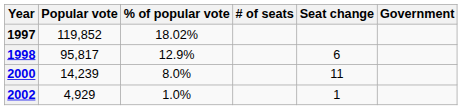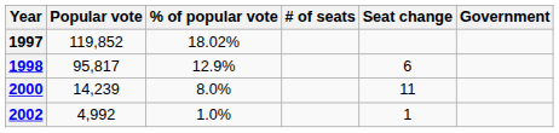 <table class="wikitable" style="text-align:center">
 <tr>
 <th>Year</th>
 <th>Popular vote</th>
 <th>% of popular vote</th>
 <th># of seats</th>
 <th>Seat change</th>
 <th>Government</th>
 </tr>
 <tr>
 <th>1997</th>
 <td>119,852</td>
 <td>18.02%</td>
 <td></td>
 <td></td>
 <td></td>
 </tr>
 <tr>
 <th><a href='#'>1998</a></th>
 <td>95,817</td>
 <td>12.9%</td>
 <td></td>
 <td> 6</td>
 <td></td>
 </tr>
 <tr>
 <th><a href='#'>2000</a></th>
 <td>14,239</td>
 <td>8.0%</td>
 <td></td>
 <td> 11</td>
 <td></td>
 </tr>
 <tr>
 <th><a href='#'>2002</a></th>
-<td>4,929</td>
+<td>4,992</td>
 <td>1.0%</td>
 <td></td>
 <td> 1</td>
 <td></td>
 </tr>
 </table>
